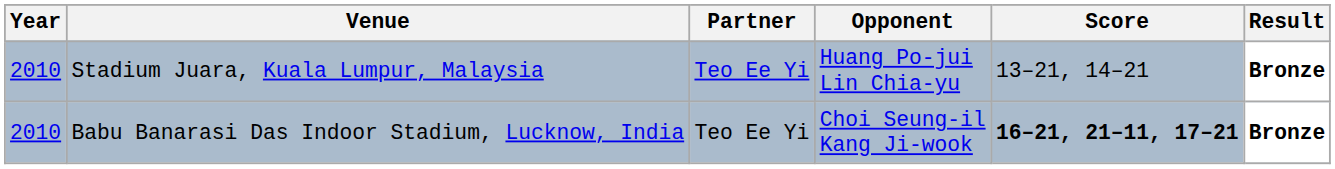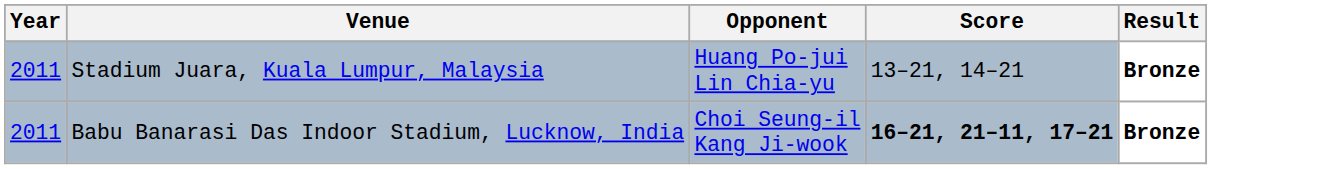 <table class="sortable wikitable" style="font-size: 90%;">
 <tr>
 <th>Year</th>
 <th>Venue</th>
-<th>Partner</th>
 <th>Opponent</th>
 <th>Score</th>
 <th>Result</th>
 </tr>
 <tr style="background:#AABBCC">
-<td align="center"><a href='#'>2010</a></td>
+<td align="center"><a href='#'>2011</a></td>
 <td align="left">Stadium Juara, <a href='#'>Kuala Lumpur, Malaysia</a></td>
-<td align="left"> <a href='#'>Teo Ee Yi</a></td>
 <td align="left"> <a href='#'>Huang Po-jui</a> <br>  <a href='#'>Lin Chia-yu</a></td>
 <td align="left">13–21, 14–21</td>
 <td style="text-align:left; background:white"> <strong>Bronze</strong></td>
 </tr>
 <tr style="background:#AABBCC">
-<td align="center"><a href='#'>2010</a></td>
+<td align="center"><a href='#'>2011</a></td>
 <td align="left">Babu Banarasi Das Indoor Stadium, <a href='#'>Lucknow, India</a></td>
-<td align="left"> Teo Ee Yi</td>
 <td align="left"> <a href='#'>Choi Seung-il</a> <br>  <a href='#'>Kang Ji-wook</a></td>
 <td align="left"><strong>16–21, 21–11, 17–21</strong></td>
 <td style="text-align:left; background:white"> <strong>Bronze</strong></td>
 </tr>
 </table>
